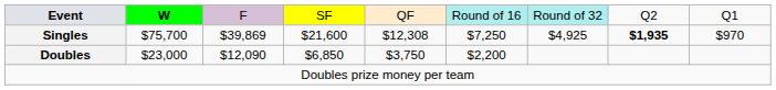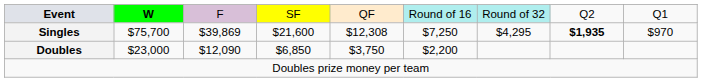 <table class=wikitable style=font-size:90%;text-align:center>
 <tr>
 <td style="width:130px; background:#dfe2e9;"><strong>Event</strong></td>
 <td style="width:80px; background:lime;"><strong>W</strong></td>
 <td style="width:85px; background:thistle;">F</td>
 <td style="width:85px; background:#ff0;">SF</td>
 <td style="width:85px; background:#ffebcd;">QF</td>
 <td style="width:85px; background:#afeeee;">Round of 16</td>
 <td style="width:85px; background:#afeeee;">Round of 32</td>
 <td width=85>Q2</td>
 <td width=85>Q1</td>
 </tr>
 <tr>
 <td style="background:#f3f3f3;"><strong>Singles</strong></td>
 <td>$75,700</td>
 <td>$39,869</td>
 <td>$21,600</td>
 <td>$12,308</td>
 <td>$7,250</td>
-<td>$4,925</td>
+<td>$4,295</td>
 <td><strong>$1,935</strong></td>
 <td>$970</td>
 </tr>
 <tr>
 <td style="background:#f3f3f3;"><strong>Doubles</strong></td>
 <td>$23,000</td>
 <td>$12,090</td>
 <td>$6,850</td>
 <td>$3,750</td>
 <td>$2,200</td>
 <td></td>
 <td></td>
 <td></td>
 </tr>
 <tr>
 <td colspan=9>Doubles prize money per team</td>
 </tr>
 </table>
